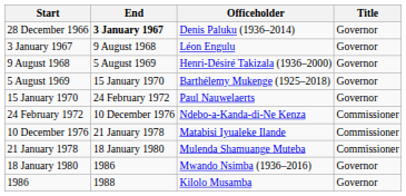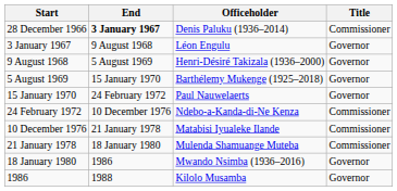 <table class=wikitable sortable>
 <tr>
 <th>Start</th>
 <th>End</th>
 <th>Officeholder</th>
 <th>Title</th>
 </tr>
 <tr>
 <td>28 December 1966</td>
 <td><strong>3 January 1967</strong></td>
 <td><a href='#'>Denis Paluku</a> (1936–2014)</td>
-<td>Governor</td>
+<td>Commissioner</td>
 </tr>
 <tr>
 <td>3 January 1967</td>
 <td>9 August 1968</td>
 <td><a href='#'>Léon Engulu</a></td>
 <td>Governor</td>
 </tr>
 <tr>
 <td>9 August 1968</td>
 <td>5 August 1969</td>
 <td><a href='#'>Henri-Désiré Takizala</a> (1936–2000)</td>
 <td>Governor</td>
 </tr>
 <tr>
 <td>5 August 1969</td>
 <td>15 January 1970</td>
 <td><a href='#'>Barthélemy Mukenge</a> (1925–2018)</td>
 <td>Governor</td>
 </tr>
 <tr>
 <td>15 January 1970</td>
 <td>24 February 1972</td>
 <td><a href='#'>Paul Nauwelaerts</a></td>
 <td>Governor</td>
 </tr>
 <tr>
 <td>24 February 1972</td>
 <td>10 December 1976</td>
 <td><a href='#'>Ndebo-a-Kanda-di-Ne Kenza</a></td>
 <td>Commissioner</td>
 </tr>
 <tr>
 <td>10 December 1976</td>
 <td>21 January 1978</td>
 <td><a href='#'>Matabisi Iyualeke Ilande</a></td>
 <td>Commissioner</td>
 </tr>
 <tr>
 <td>21 January 1978</td>
 <td>18 January 1980</td>
 <td><a href='#'>Mulenda Shamuange Muteba</a></td>
 <td>Commissioner</td>
 </tr>
 <tr>
 <td>18 January 1980</td>
 <td>1986</td>
 <td><a href='#'>Mwando Nsimba</a> (1936–2016)</td>
 <td>Governor</td>
 </tr>
 <tr>
 <td>1986</td>
 <td>1988</td>
 <td><a href='#'>Kilolo Musamba</a></td>
 <td>Governor</td>
 </tr>
 </table>
